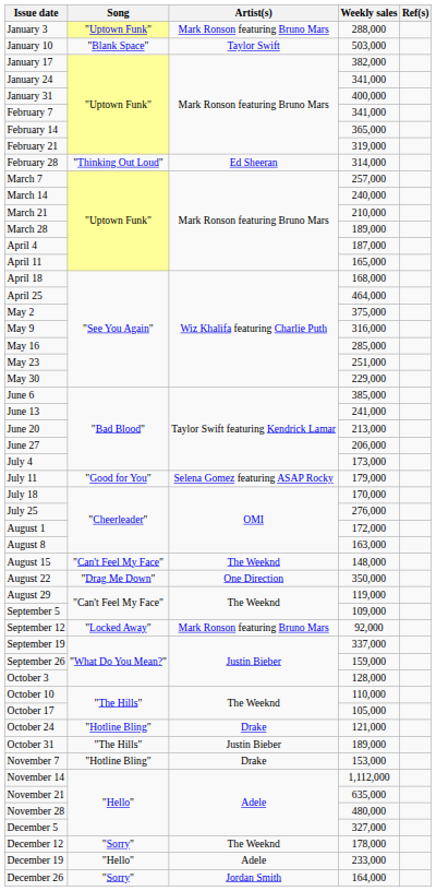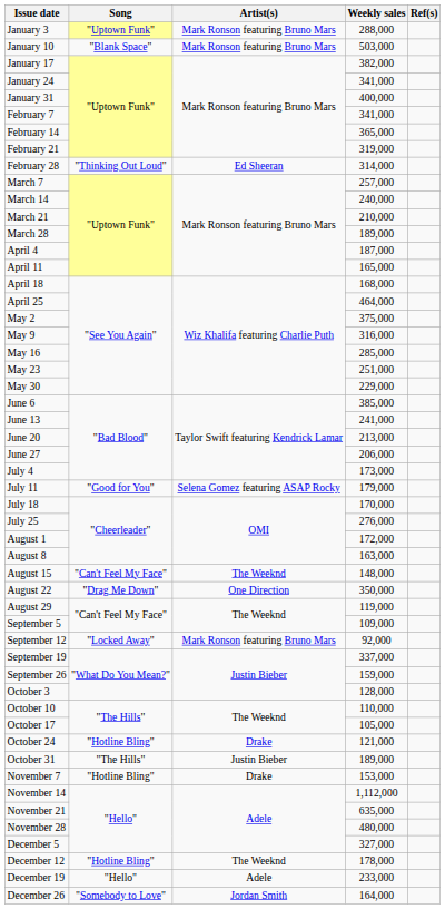 <table class="wikitable sortable">
 <tr>
 <th>Issue date</th>
 <th>Song</th>
 <th>Artist(s)</th>
 <th>Weekly sales</th>
 <th>Ref(s)</th>
 </tr>
 <tr>
 <td>January 3</td>
 <td style="background:#ff9; text-align:center;" rowspan="1">"<a href='#'>Uptown Funk</a>" </td>
 <td style="text-align: center;" rowspan="1"><a href='#'>Mark Ronson</a> featuring <a href='#'>Bruno Mars</a></td>
 <td style="text-align: center;">288,000</td>
 <td style="text-align: center;"></td>
 </tr>
 <tr>
 <td>January 10</td>
 <td style="text-align: center;" rowspan="1">"<a href='#'>Blank Space</a>"</td>
-<td style="text-align: center;" rowspan="1"><a href='#'>Taylor Swift</a></td>
+<td style="text-align: center;" rowspan="1"><a href='#'>Mark Ronson</a> featuring <a href='#'>Bruno Mars</a></td>
 <td style="text-align: center;">503,000</td>
 <td style="text-align: center;"></td>
 </tr>
 <tr>
 <td>January 17</td>
 <td style="background:#ff9; text-align:center;" rowspan="6">"Uptown Funk" </td>
 <td style="text-align: center;" rowspan="6">Mark Ronson featuring Bruno Mars</td>
 <td style="text-align: center;">382,000</td>
 <td style="text-align: center;"></td>
 </tr>
 <tr>
 <td>January 24</td>
 <td style="text-align: center;">341,000</td>
 <td style="text-align: center;"></td>
 </tr>
 <tr>
 <td>January 31</td>
 <td style="text-align: center;">400,000</td>
 <td style="text-align: center;"></td>
 </tr>
 <tr>
 <td>February 7</td>
 <td style="text-align: center;">341,000</td>
 <td style="text-align: center;"></td>
 </tr>
 <tr>
 <td>February 14</td>
 <td style="text-align: center;">365,000</td>
 <td style="text-align: center;"></td>
 </tr>
 <tr>
 <td>February 21</td>
 <td style="text-align: center;">319,000</td>
 <td style="text-align: center;"></td>
 </tr>
 <tr>
 <td>February 28</td>
 <td style="text-align: center;" rowspan="1">"<a href='#'>Thinking Out Loud</a>"</td>
 <td style="text-align: center;" rowspan="1"><a href='#'>Ed Sheeran</a></td>
 <td style="text-align: center;">314,000</td>
 <td style="text-align: center;"></td>
 </tr>
 <tr>
 <td>March 7</td>
 <td style="background:#ff9; text-align:center;" rowspan="6">"Uptown Funk" </td>
 <td style="text-align: center;" rowspan="6">Mark Ronson featuring Bruno Mars</td>
 <td style="text-align: center;">257,000</td>
 <td style="text-align: center;"></td>
 </tr>
 <tr>
 <td>March 14</td>
 <td style="text-align: center;">240,000</td>
 <td style="text-align: center;"></td>
 </tr>
 <tr>
 <td>March 21</td>
 <td style="text-align: center;">210,000</td>
 <td style="text-align: center;"></td>
 </tr>
 <tr>
 <td>March 28</td>
 <td style="text-align: center;">189,000</td>
 <td style="text-align: center;"></td>
 </tr>
 <tr>
 <td>April 4</td>
 <td style="text-align: center;">187,000</td>
 <td style="text-align: center;"></td>
 </tr>
 <tr>
 <td>April 11</td>
 <td style="text-align: center;">165,000</td>
 <td style="text-align: center;"></td>
 </tr>
 <tr>
 <td>April 18</td>
 <td style="text-align: center;" rowspan="7">"<a href='#'>See You Again</a>"</td>
 <td style="text-align: center;" rowspan="7"><a href='#'>Wiz Khalifa</a> featuring <a href='#'>Charlie Puth</a></td>
 <td style="text-align: center;">168,000</td>
 <td style="text-align: center;"></td>
 </tr>
 <tr>
 <td>April 25</td>
 <td style="text-align:center;">464,000</td>
 <td style="text-align: center;"></td>
 </tr>
 <tr>
 <td>May 2</td>
 <td style="text-align:center;">375,000</td>
 <td style="text-align: center;"></td>
 </tr>
 <tr>
 <td>May 9</td>
 <td style="text-align:center;">316,000</td>
 <td style="text-align: center;"></td>
 </tr>
 <tr>
 <td>May 16</td>
 <td style="text-align:center;">285,000</td>
 <td style="text-align: center;"></td>
 </tr>
 <tr>
 <td>May 23</td>
 <td style="text-align:center;">251,000</td>
 <td style="text-align: center;"></td>
 </tr>
 <tr>
 <td>May 30</td>
 <td style="text-align:center;">229,000</td>
 <td style="text-align: center;"></td>
 </tr>
 <tr>
 <td>June 6</td>
 <td style="text-align: center;" rowspan="5">"<a href='#'>Bad Blood</a>"</td>
 <td style="text-align: center;" rowspan="5">Taylor Swift featuring <a href='#'>Kendrick Lamar</a></td>
 <td style="text-align: center;">385,000</td>
 <td style="text-align: center;"></td>
 </tr>
 <tr>
 <td>June 13</td>
 <td style="text-align: center;">241,000</td>
 <td style="text-align: center;"></td>
 </tr>
 <tr>
 <td>June 20</td>
 <td style="text-align: center;">213,000</td>
 <td style="text-align: center;"></td>
 </tr>
 <tr>
 <td>June 27</td>
 <td style="text-align: center;">206,000</td>
 <td style="text-align: center;"></td>
 </tr>
 <tr>
 <td>July 4</td>
 <td style="text-align: center;">173,000</td>
 <td style="text-align: center;"></td>
 </tr>
 <tr>
 <td>July 11</td>
 <td style="text-align: center;" rowspan="1">"<a href='#'>Good for You</a>"</td>
 <td style="text-align: center;" rowspan="1"><a href='#'>Selena Gomez</a> featuring <a href='#'>ASAP Rocky</a></td>
 <td style="text-align: center;">179,000</td>
 <td style="text-align: center;"></td>
 </tr>
 <tr>
 <td>July 18</td>
 <td style="text-align: center;" rowspan="4">"<a href='#'>Cheerleader</a>"</td>
 <td style="text-align: center;" rowspan="4"><a href='#'>OMI</a></td>
 <td style="text-align: center;">170,000</td>
 <td style="text-align: center;"></td>
 </tr>
 <tr>
 <td>July 25</td>
 <td style="text-align: center;">276,000</td>
 <td style="text-align: center;"></td>
 </tr>
 <tr>
 <td>August 1</td>
 <td style="text-align: center;">172,000</td>
 <td style="text-align: center;"></td>
 </tr>
 <tr>
 <td>August 8</td>
 <td style="text-align: center;">163,000</td>
 <td style="text-align: center;"></td>
 </tr>
 <tr>
 <td>August 15</td>
 <td style="text-align: center;" rowspan="1">"<a href='#'>Can't Feel My Face</a>"</td>
 <td style="text-align: center;" rowspan="1"><a href='#'>The Weeknd</a></td>
 <td style="text-align: center;">148,000</td>
 <td style="text-align: center;"></td>
 </tr>
 <tr>
 <td>August 22</td>
 <td style="text-align: center;" rowspan="1">"<a href='#'>Drag Me Down</a>"</td>
 <td style="text-align: center;" rowspan="1"><a href='#'>One Direction</a></td>
 <td style="text-align: center;">350,000</td>
 <td style="text-align: center;"></td>
 </tr>
 <tr>
 <td>August 29</td>
 <td style="text-align: center;" rowspan="2">"Can't Feel My Face"</td>
 <td style="text-align: center;" rowspan="2">The Weeknd</td>
 <td style="text-align: center;">119,000</td>
 <td style="text-align: center;"></td>
 </tr>
 <tr>
 <td>September 5</td>
 <td style="text-align: center;">109,000</td>
 <td style="text-align: center;"></td>
 </tr>
 <tr>
 <td>September 12</td>
 <td style="text-align: center;" rowspan="1">"<a href='#'>Locked Away</a>"</td>
 <td style="text-align: center;" rowspan="1"><a href='#'>Mark Ronson</a> featuring <a href='#'>Bruno Mars</a></td>
 <td style="text-align: center;">92,000</td>
 <td style="text-align: center;"></td>
 </tr>
 <tr>
 <td>September 19</td>
 <td style="text-align: center;" rowspan="3">"<a href='#'>What Do You Mean?</a>"</td>
 <td style="text-align: center;" rowspan="3"><a href='#'>Justin Bieber</a></td>
 <td style="text-align: center;">337,000</td>
 <td style="text-align: center;"></td>
 </tr>
 <tr>
 <td>September 26</td>
 <td style="text-align: center;">159,000</td>
 <td style="text-align: center;"></td>
 </tr>
 <tr>
 <td>October 3</td>
 <td style="text-align: center;">128,000</td>
 <td style="text-align: center;"></td>
 </tr>
 <tr>
 <td>October 10</td>
 <td style="text-align: center;" rowspan="2">"<a href='#'>The Hills</a>"</td>
 <td style="text-align: center;" rowspan="2">The Weeknd</td>
 <td style="text-align: center;">110,000</td>
 <td style="text-align: center;"></td>
 </tr>
 <tr>
 <td>October 17</td>
 <td style="text-align: center;">105,000</td>
 <td style="text-align: center;"></td>
 </tr>
 <tr>
 <td>October 24</td>
 <td style="text-align: center;" rowspan="1">"<a href='#'>Hotline Bling</a>"</td>
 <td style="text-align: center;" rowspan="1"><a href='#'>Drake</a></td>
 <td style="text-align: center;">121,000</td>
 <td style="text-align: center;"></td>
 </tr>
 <tr>
 <td>October 31</td>
 <td style="text-align: center;" rowspan="1">"The Hills"</td>
 <td style="text-align: center;" rowspan="1">Justin Bieber</td>
 <td style="text-align: center;">189,000</td>
 <td style="text-align: center;"></td>
 </tr>
 <tr>
 <td>November 7</td>
 <td style="text-align: center;" rowspan="1">"Hotline Bling"</td>
 <td style="text-align: center;" rowspan="1">Drake</td>
 <td style="text-align: center;">153,000</td>
 <td style="text-align: center;"></td>
 </tr>
 <tr>
 <td>November 14</td>
 <td style="text-align: center;" rowspan="4">"<a href='#'>Hello</a>"</td>
 <td style="text-align: center;" rowspan="4"><a href='#'>Adele</a></td>
 <td style="text-align: center;">1,112,000</td>
 <td style="text-align: center;"></td>
 </tr>
 <tr>
 <td>November 21</td>
 <td style="text-align: center;">635,000</td>
 <td style="text-align: center;"></td>
 </tr>
 <tr>
 <td>November 28</td>
 <td style="text-align: center;">480,000</td>
 <td style="text-align: center;"></td>
 </tr>
 <tr>
 <td>December 5</td>
 <td style="text-align: center;">327,000</td>
 <td style="text-align: center;"></td>
 </tr>
 <tr>
 <td>December 12</td>
-<td style="text-align: center;" rowspan="1">"<a href='#'>Sorry</a>"</td>
+<td style="text-align: center;" rowspan="1">"<a href='#'>Hotline Bling</a>"</td>
 <td style="text-align: center;" rowspan="1">The Weeknd</td>
 <td style="text-align: center;">178,000</td>
 <td style="text-align: center;"></td>
 </tr>
 <tr>
 <td>December 19</td>
 <td style="text-align: center;" rowspan="1">"Hello"</td>
 <td style="text-align: center;" rowspan="1">Adele</td>
 <td style="text-align: center;">233,000</td>
 <td style="text-align: center;"></td>
 </tr>
 <tr>
 <td>December 26</td>
-<td style="text-align: center;" rowspan="1">"<a href='#'>Sorry</a>"</td>
+<td style="text-align: center;" rowspan="1">"<a href='#'>Somebody to Love</a>"</td>
 <td style="text-align: center;" rowspan="1"><a href='#'>Jordan Smith</a></td>
 <td style="text-align: center;">164,000</td>
 <td style="text-align: center;"></td>
 </tr>
 </table>
